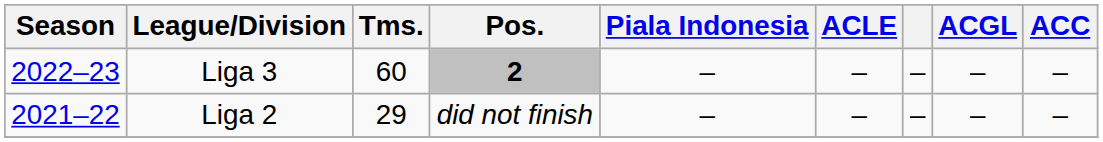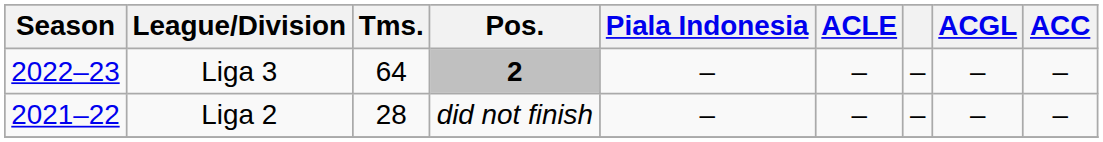 <table class="wikitable" style="text-align:center">
 <tr style="background:#efefef;">
 <th>Season</th>
 <th>League/Division</th>
 <th>Tms.</th>
 <th>Pos.</th>
 <th><a href='#'>Piala Indonesia</a></th>
 <th><a href='#'>ACLE</a></th>
 <th></th>
 <th><a href='#'>ACGL</a></th>
 <th><a href='#'>ACC</a></th>
 </tr>
 <tr>
 <td><a href='#'>2022–23</a></td>
 <td>Liga 3</td>
-<td>60</td>
+<td>64</td>
 <td style="background:silver;"><strong>2</strong></td>
 <td>–</td>
 <td>–</td>
 <td>–</td>
 <td>–</td>
 <td>–</td>
 </tr>
 <tr>
 <td><a href='#'>2021–22</a></td>
 <td>Liga 2</td>
-<td>29</td>
+<td>28</td>
 <td><em>did not finish</em></td>
 <td>–</td>
 <td>–</td>
 <td>–</td>
 <td>–</td>
 <td>–</td>
 </tr>
 <tr>
 </tr>
 </table>
